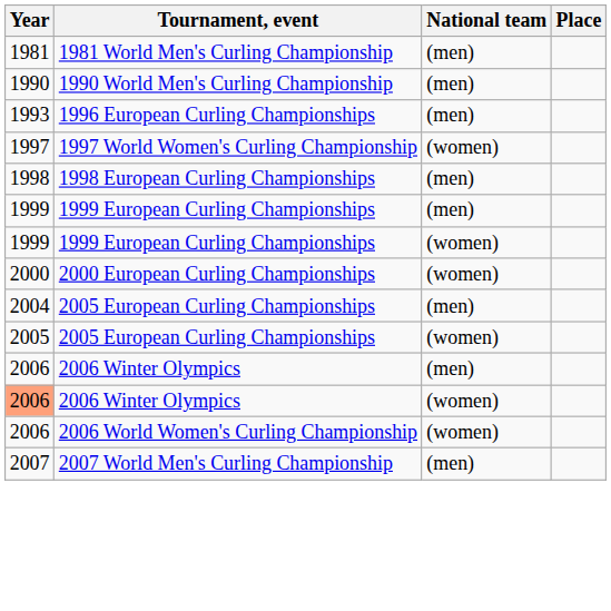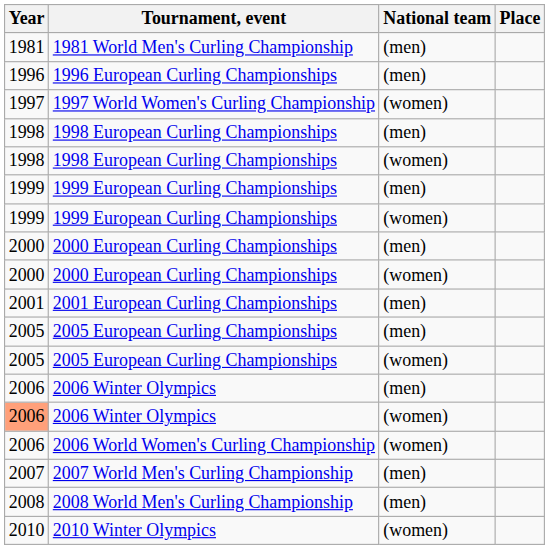 <table class="wikitable">
 <tr>
 <th scope="col">Year</th>
 <th scope="col">Tournament, event</th>
 <th scope="col">National team</th>
 <th scope="col">Place</th>
 </tr>
 <tr>
 <td>1981</td>
 <td><a href='#'>1981 World Men's Curling Championship</a></td>
 <td> (men)</td>
 <td></td>
 </tr>
 <tr>
-<td>1990</td>
-<td><a href='#'>1990 World Men's Curling Championship</a></td>
-<td> (men)</td>
-<td></td>
-</tr>
-<tr>
-<td>1993</td>
+<td>1996</td>
 <td><a href='#'>1996 European Curling Championships</a></td>
 <td> (men)</td>
 <td></td>
 </tr>
 <tr>
 <td>1997</td>
 <td><a href='#'>1997 World Women's Curling Championship</a></td>
 <td> (women)</td>
 <td></td>
 </tr>
 <tr>
 <td>1998</td>
 <td><a href='#'>1998 European Curling Championships</a></td>
 <td> (men)</td>
 <td></td>
 </tr>
 <tr>
+<td>1998</td>
+<td><a href='#'>1998 European Curling Championships</a></td>
+<td> (women)</td>
+<td></td>
+</tr>
+<tr>
 <td>1999</td>
 <td><a href='#'>1999 European Curling Championships</a></td>
 <td> (men)</td>
 <td></td>
 </tr>
 <tr>
 <td>1999</td>
 <td><a href='#'>1999 European Curling Championships</a></td>
 <td> (women)</td>
 <td></td>
 </tr>
 <tr>
 <td>2000</td>
 <td><a href='#'>2000 European Curling Championships</a></td>
+<td> (men)</td>
+<td></td>
+</tr>
+<tr>
+<td>2000</td>
+<td><a href='#'>2000 European Curling Championships</a></td>
 <td> (women)</td>
 <td></td>
 </tr>
 <tr>
-<td>2004</td>
+<td>2001</td>
+<td><a href='#'>2001 European Curling Championships</a></td>
+<td> (men)</td>
+<td></td>
+</tr>
+<tr>
+<td>2005</td>
 <td><a href='#'>2005 European Curling Championships</a></td>
 <td> (men)</td>
 <td></td>
 </tr>
 <tr>
 <td>2005</td>
 <td><a href='#'>2005 European Curling Championships</a></td>
 <td> (women)</td>
 <td></td>
 </tr>
 <tr>
 <td>2006</td>
 <td><a href='#'>2006 Winter Olympics</a></td>
 <td> (men)</td>
 <td></td>
 </tr>
 <tr>
 <td style="background: lightsalmon;">2006</td>
 <td><a href='#'>2006 Winter Olympics</a></td>
 <td> (women)</td>
 <td></td>
 </tr>
 <tr>
 <td>2006</td>
 <td><a href='#'>2006 World Women's Curling Championship</a></td>
 <td> (women)</td>
 <td></td>
 </tr>
 <tr>
 <td>2007</td>
 <td><a href='#'>2007 World Men's Curling Championship</a></td>
 <td> (men)</td>
 <td></td>
 </tr>
+<tr>
+<td>2008</td>
+<td><a href='#'>2008 World Men's Curling Championship</a></td>
+<td> (men)</td>
+<td></td>
+</tr>
+<tr>
+<td>2010</td>
+<td><a href='#'>2010 Winter Olympics</a></td>
+<td> (women)</td>
+<td></td>
+</tr>
 </table>
